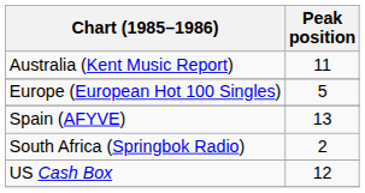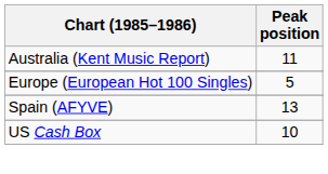 <table class="wikitable sortable">
 <tr>
 <th>Chart (1985–1986)</th>
 <th>Peak<br>position</th>
 </tr>
 <tr>
 <td>Australia (<a href='#'>Kent Music Report</a>)</td>
 <td align="center">11</td>
 </tr>
 <tr>
 </tr>
 <tr>
 </tr>
 <tr>
 </tr>
 <tr>
 <td>Europe (<a href='#'>European Hot 100 Singles</a>)</td>
 <td align="center">5</td>
 </tr>
 <tr>
 </tr>
 <tr>
 </tr>
 <tr>
 </tr>
 <tr>
 </tr>
 <tr>
 <td>Spain (<a href='#'>AFYVE</a>)</td>
 <td align="center">13</td>
 </tr>
 <tr>
-<td>South Africa (<a href='#'>Springbok Radio</a>)</td>
-<td align="center">2</td>
-</tr>
-<tr>
 </tr>
 <tr>
 </tr>
 <tr>
 </tr>
 <tr>
 </tr>
 <tr>
 </tr>
 <tr>
 <td>US <em><a href='#'>Cash Box</a></em></td>
-<td align="center">12</td>
+<td align="center">10</td>
 </tr>
 <tr>
 </tr>
 </table>
